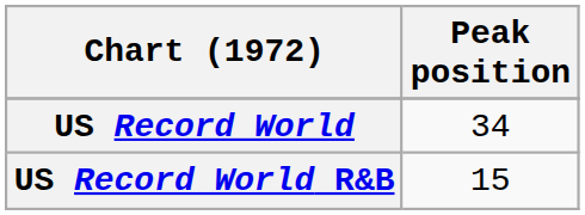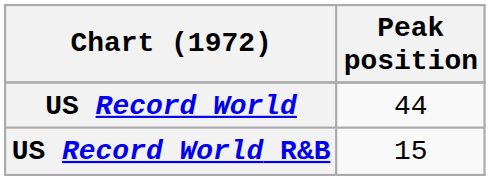 <table class="wikitable sortable plainrowheaders">
 <tr>
 <th scope="col">Chart (1972)</th>
 <th scope="col">Peak<br>position</th>
 </tr>
 <tr>
 </tr>
 <tr>
 </tr>
 <tr>
 <th scope="row">US <em><a href='#'>Record World</a></em></th>
-<td style="text-align:center;">34</td>
+<td style="text-align:center;">44</td>
 </tr>
 <tr>
 <th scope="row">US <a href='#'><em>Record World</em> R&B</a></th>
 <td style="text-align:center;">15</td>
 </tr>
 </table>
